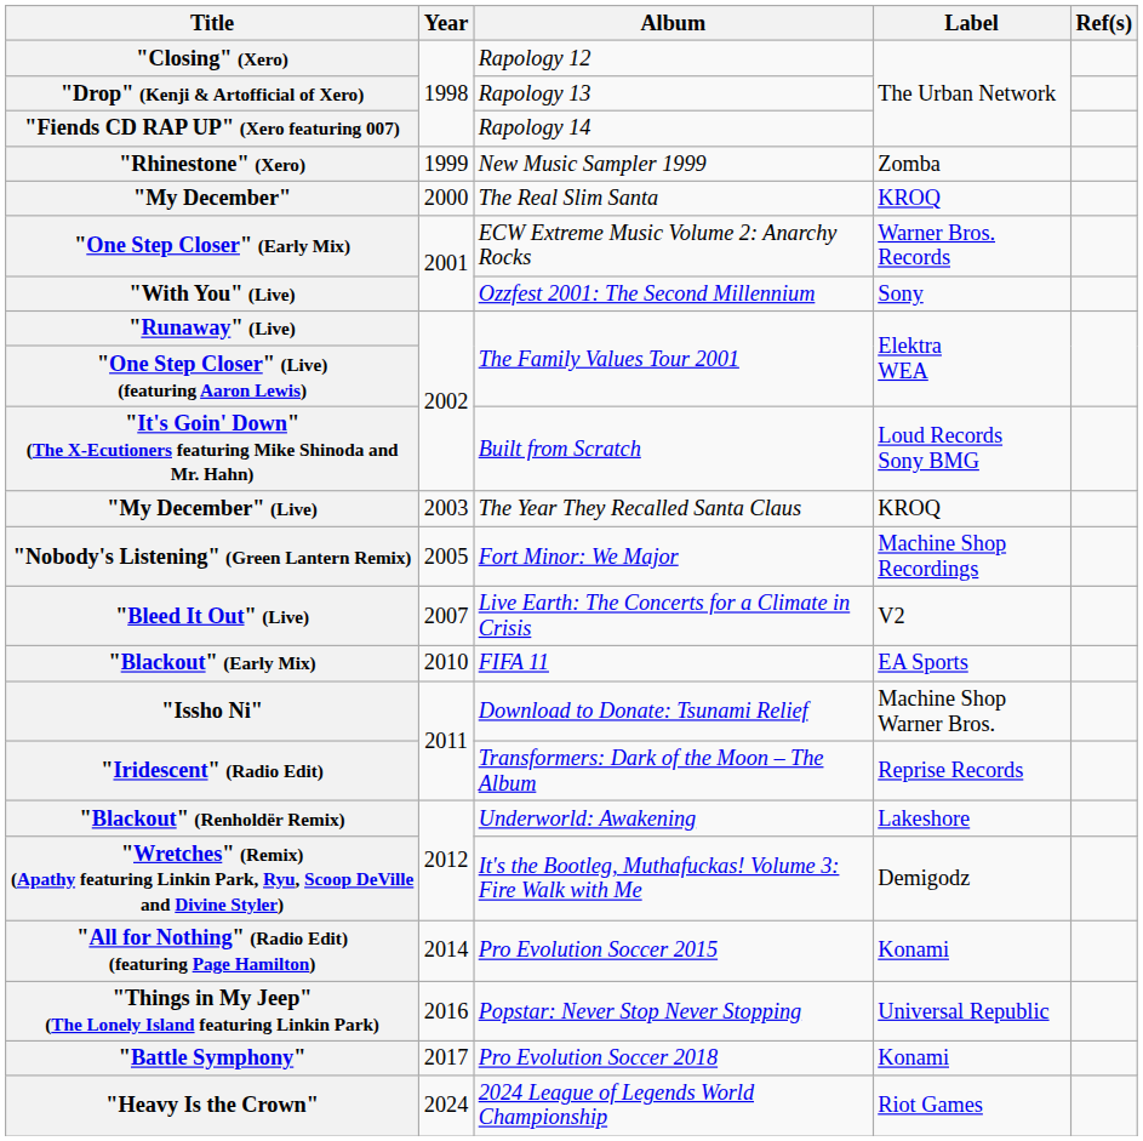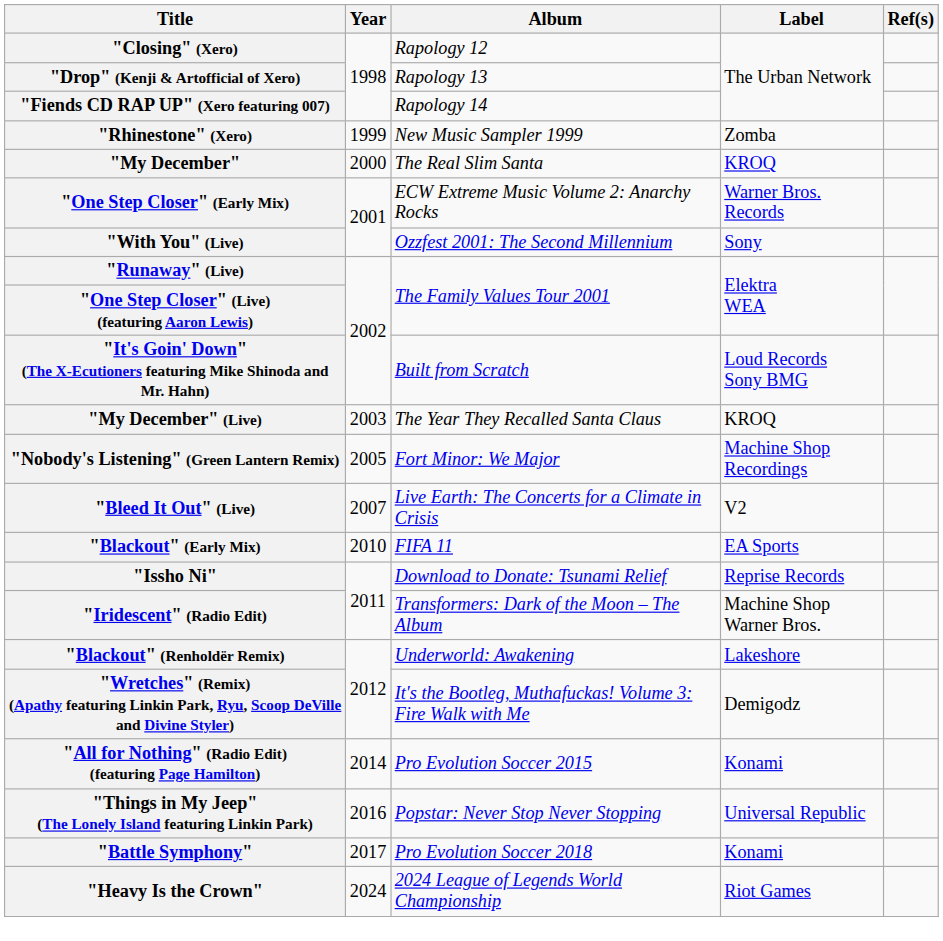 <table class="wikitable plainrowheaders" style="width:820px;">
 <tr>
 <th>Title</th>
 <th style="width:30px;">Year</th>
 <th>Album</th>
 <th>Label</th>
 <th>Ref(s)</th>
 </tr>
 <tr>
 <th scope="row">"Closing" <small>(Xero)</small></th>
 <td style="text-align:center;" rowspan="3">1998</td>
 <td><em>Rapology 12</em></td>
 <td rowspan="3">The Urban Network</td>
 <td></td>
 </tr>
 <tr>
 <th scope="row">"Drop" <small>(Kenji & Artofficial of Xero)</small></th>
 <td><em>Rapology 13</em></td>
 <td></td>
 </tr>
 <tr>
 <th scope="row">"Fiends CD RAP UP" <small>(Xero featuring 007)</small></th>
 <td><em>Rapology 14</em></td>
 <td></td>
 </tr>
 <tr>
 <th scope="row">"Rhinestone" <small>(Xero)</small></th>
 <td style="text-align:center;">1999</td>
 <td><em>New Music Sampler 1999</em></td>
 <td>Zomba</td>
 <td style="text-align:center;"></td>
 </tr>
 <tr>
 <th scope="row">"My December"</th>
 <td style="text-align:center;">2000</td>
 <td><em>The Real Slim Santa</em></td>
 <td><a href='#'>KROQ</a></td>
 <td style="text-align:center;"></td>
 </tr>
 <tr>
 <th scope="row">"<a href='#'>One Step Closer</a>" <small>(Early Mix)</small></th>
 <td style="text-align:center;" rowspan="2">2001</td>
 <td><em>ECW Extreme Music Volume 2: Anarchy Rocks</em><br></td>
 <td><a href='#'>Warner Bros. Records</a></td>
 <td style="text-align:center;"></td>
 </tr>
 <tr>
 <th scope="row">"With You" <small>(Live)</small></th>
 <td><em><a href='#'>Ozzfest 2001: The Second Millennium</a></em></td>
 <td><a href='#'>Sony</a></td>
 <td style="text-align:center;"></td>
 </tr>
 <tr>
 <th scope="row">"<a href='#'>Runaway</a>" <small>(Live)</small></th>
 <td style="text-align:center;" rowspan="3">2002</td>
 <td rowspan="2"><em><a href='#'>The Family Values Tour 2001</a></em></td>
 <td rowspan="2"><a href='#'>Elektra</a><br><a href='#'>WEA</a></td>
 <td style="text-align:center;" rowspan=2></td>
 </tr>
 <tr>
 <th scope="row">"<a href='#'>One Step Closer</a>" <small>(Live) <br>(featuring <a href='#'>Aaron Lewis</a>)</small></th>
 </tr>
 <tr>
 <th scope="row">"<a href='#'>It's Goin' Down</a>" <br><small>(<a href='#'>The X-Ecutioners</a> featuring Mike Shinoda and Mr. Hahn)</small></th>
 <td><em><a href='#'>Built from Scratch</a></em></td>
 <td><a href='#'>Loud Records</a><br><a href='#'>Sony BMG</a></td>
 <td style="text-align:center;"></td>
 </tr>
 <tr>
 <th scope="row">"My December" <small>(Live)</small></th>
 <td>2003</td>
 <td><em>The Year They Recalled Santa Claus</em></td>
 <td>KROQ</td>
 <td style="text-align:center;"></td>
 </tr>
 <tr>
 <th scope="row">"Nobody's Listening" <small>(Green Lantern Remix)</small></th>
 <td>2005</td>
 <td><em><a href='#'>Fort Minor: We Major</a></em></td>
 <td><a href='#'>Machine Shop Recordings</a></td>
 <td style="text-align:center;"></td>
 </tr>
 <tr>
 <th scope="row">"<a href='#'>Bleed It Out</a>" <small>(Live)</small></th>
 <td>2007</td>
 <td><em><a href='#'>Live Earth: The Concerts for a Climate in Crisis</a></em></td>
 <td>V2</td>
 <td style="text-align:center;"></td>
 </tr>
 <tr>
 <th scope="row">"<a href='#'>Blackout</a>" <small>(Early Mix)</small></th>
 <td style="text-align:center;">2010</td>
 <td><em><a href='#'>FIFA 11</a></em><br></td>
 <td><a href='#'>EA Sports</a></td>
 <td style="text-align:center;"></td>
 </tr>
 <tr>
 <th scope="row">"Issho Ni"</th>
 <td style="text-align:center;" rowspan="2">2011</td>
 <td><em><a href='#'>Download to Donate: Tsunami Relief</a></em></td>
-<td>Machine Shop<br>Warner Bros.</td>
+<td><a href='#'>Reprise Records</a></td>
 <td style="text-align:center;"></td>
 </tr>
 <tr>
 <th scope="row">"<a href='#'>Iridescent</a>" <small>(Radio Edit)</small></th>
 <td><em><a href='#'>Transformers: Dark of the Moon – The Album</a></em><br></td>
-<td><a href='#'>Reprise Records</a></td>
+<td>Machine Shop<br>Warner Bros.</td>
 <td style="text-align:center;"></td>
 </tr>
 <tr>
 <th scope="row">"<a href='#'>Blackout</a>" <small>(Renholdër Remix)</small></th>
 <td style="text-align:center;" rowspan="2">2012</td>
 <td><em><a href='#'>Underworld: Awakening</a></em></td>
 <td><a href='#'>Lakeshore</a></td>
 <td style="text-align:center;"></td>
 </tr>
 <tr>
 <th scope="row">"<a href='#'>Wretches</a>" <small>(Remix) <br>(<a href='#'>Apathy</a> featuring Linkin Park, <a href='#'>Ryu</a>, <a href='#'>Scoop DeVille</a> and <a href='#'>Divine Styler</a>)</small></th>
 <td><em><a href='#'>It's the Bootleg, Muthafuckas! Volume 3: Fire Walk with Me</a></em></td>
 <td>Demigodz</td>
 <td style="text-align:center;"></td>
 </tr>
 <tr>
 <th scope="row">"<a href='#'>All for Nothing</a>" <small>(Radio Edit) <br>(featuring <a href='#'>Page Hamilton</a>)</small></th>
 <td>2014</td>
 <td><em><a href='#'>Pro Evolution Soccer 2015</a></em></td>
 <td><a href='#'>Konami</a></td>
 <td></td>
 </tr>
 <tr>
 <th scope="row">"Things in My Jeep"<br> <small>(<a href='#'>The Lonely Island</a> featuring Linkin Park)</small></th>
 <td>2016</td>
 <td><em><a href='#'>Popstar: Never Stop Never Stopping</a></em></td>
 <td><a href='#'>Universal Republic</a></td>
 <td style="text-align:center;"></td>
 </tr>
 <tr>
 <th scope="row">"<a href='#'>Battle Symphony</a>"</th>
 <td>2017</td>
 <td><em><a href='#'>Pro Evolution Soccer 2018</a></em></td>
 <td><a href='#'>Konami</a></td>
 <td></td>
 </tr>
 <tr>
 <th scope="row">"Heavy Is the Crown"</th>
 <td>2024</td>
 <td><em><a href='#'>2024 League of Legends World Championship</a></em></td>
 <td><a href='#'>Riot Games</a></td>
 <td></td>
 </tr>
 </table>
